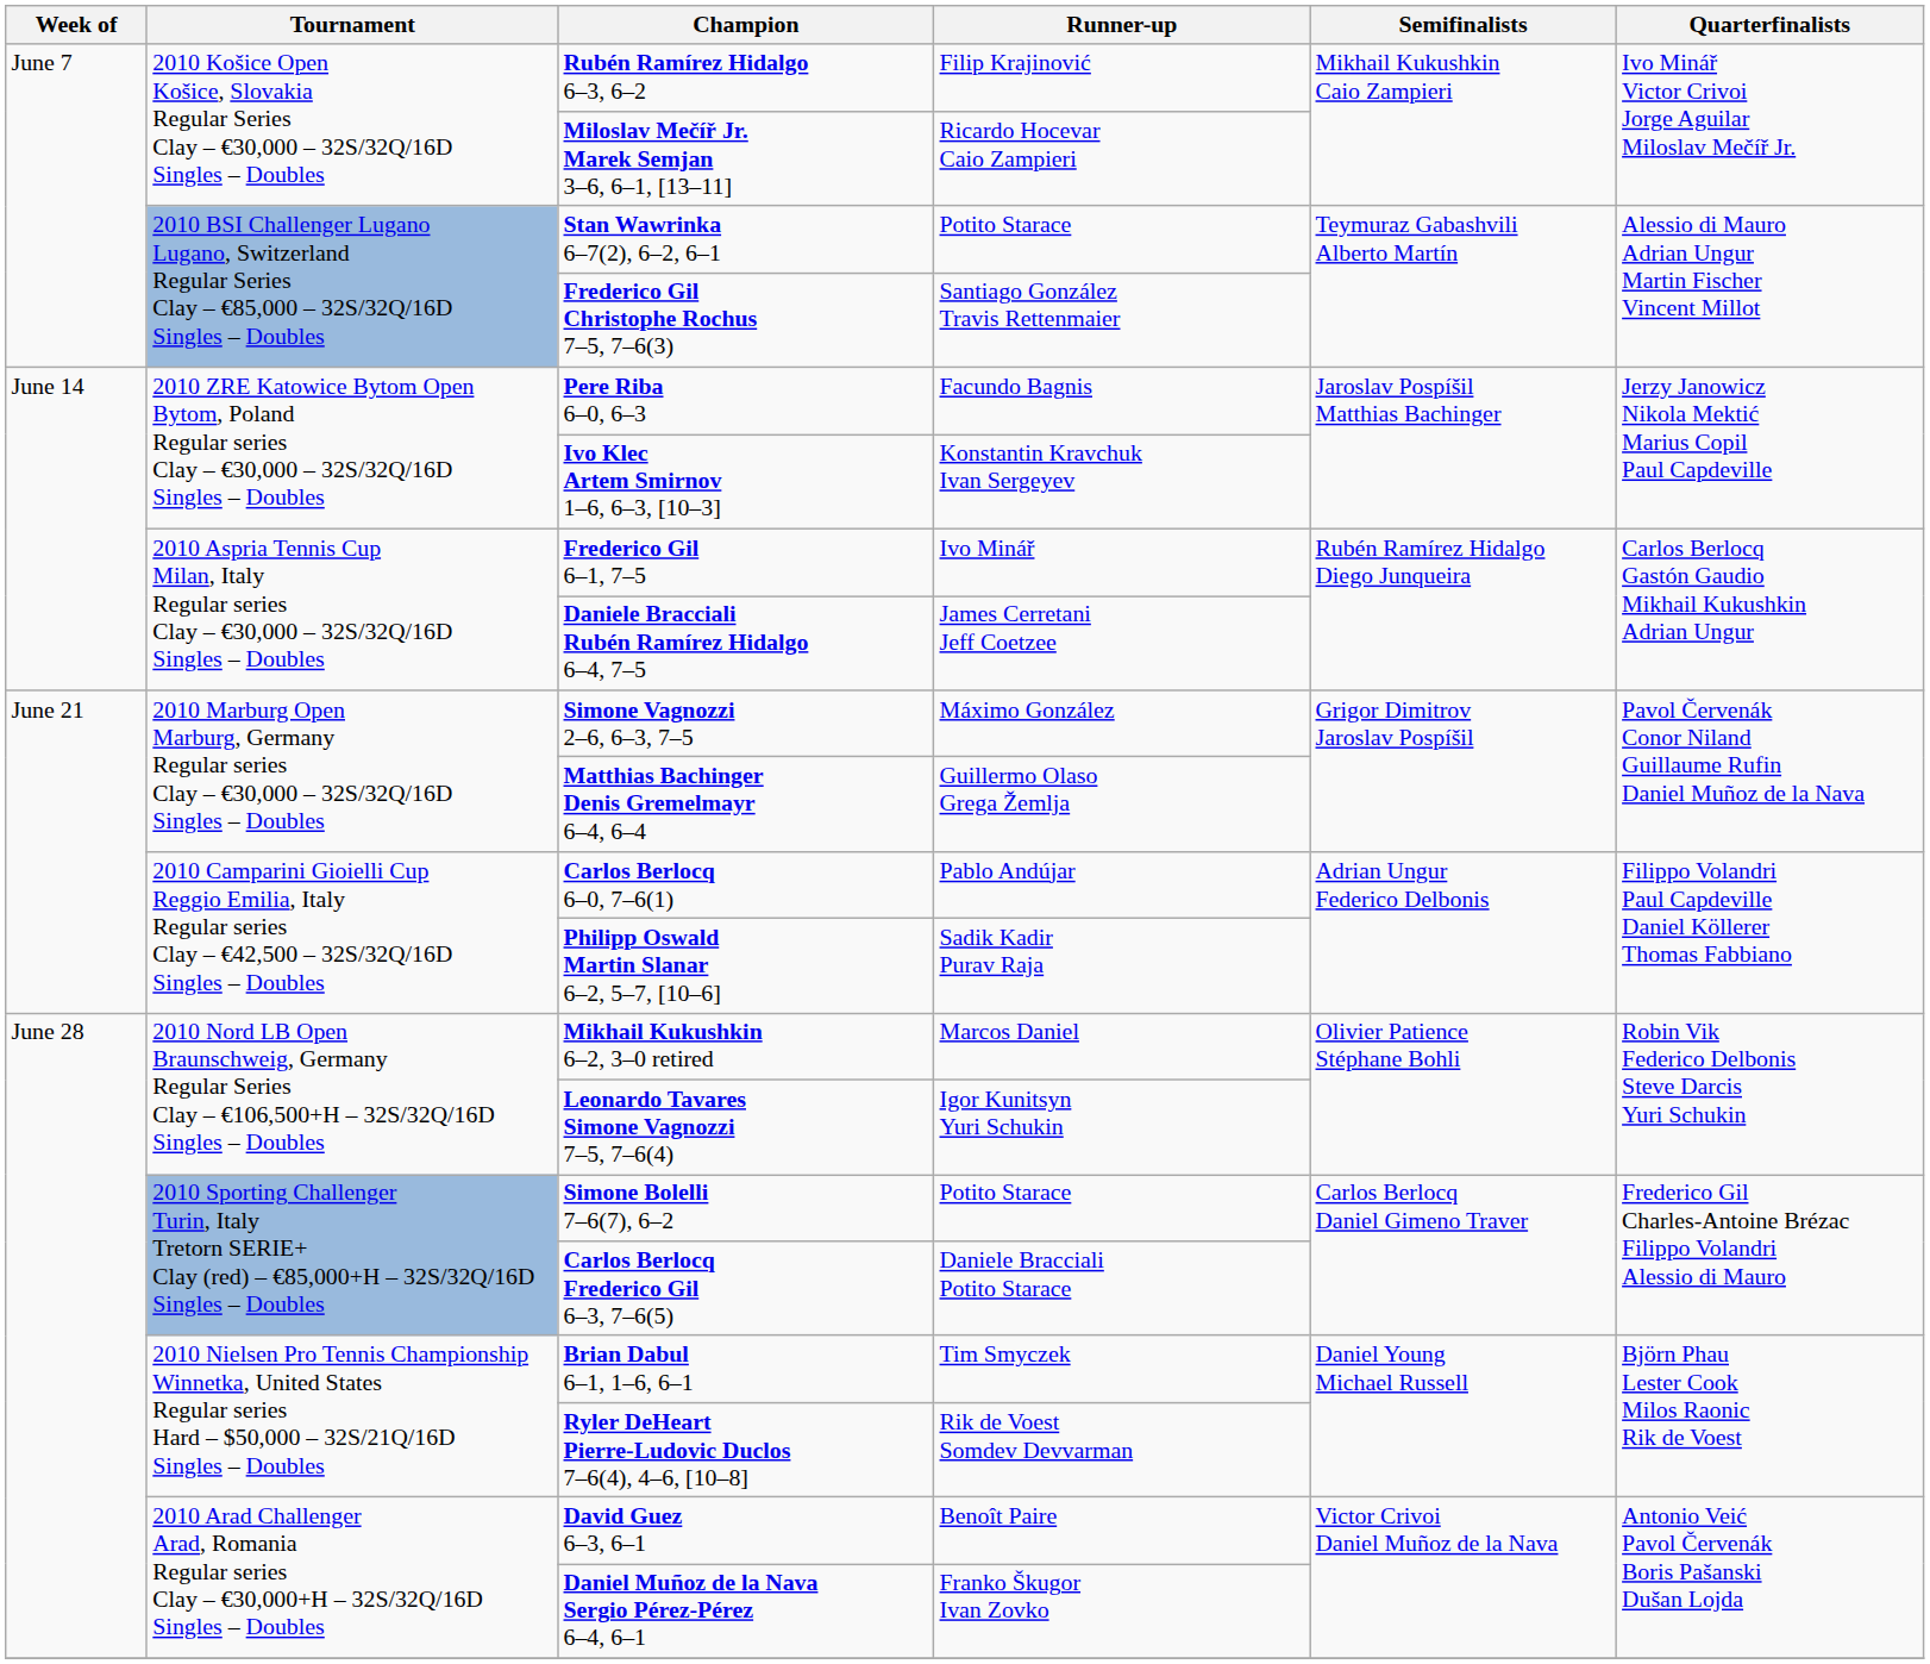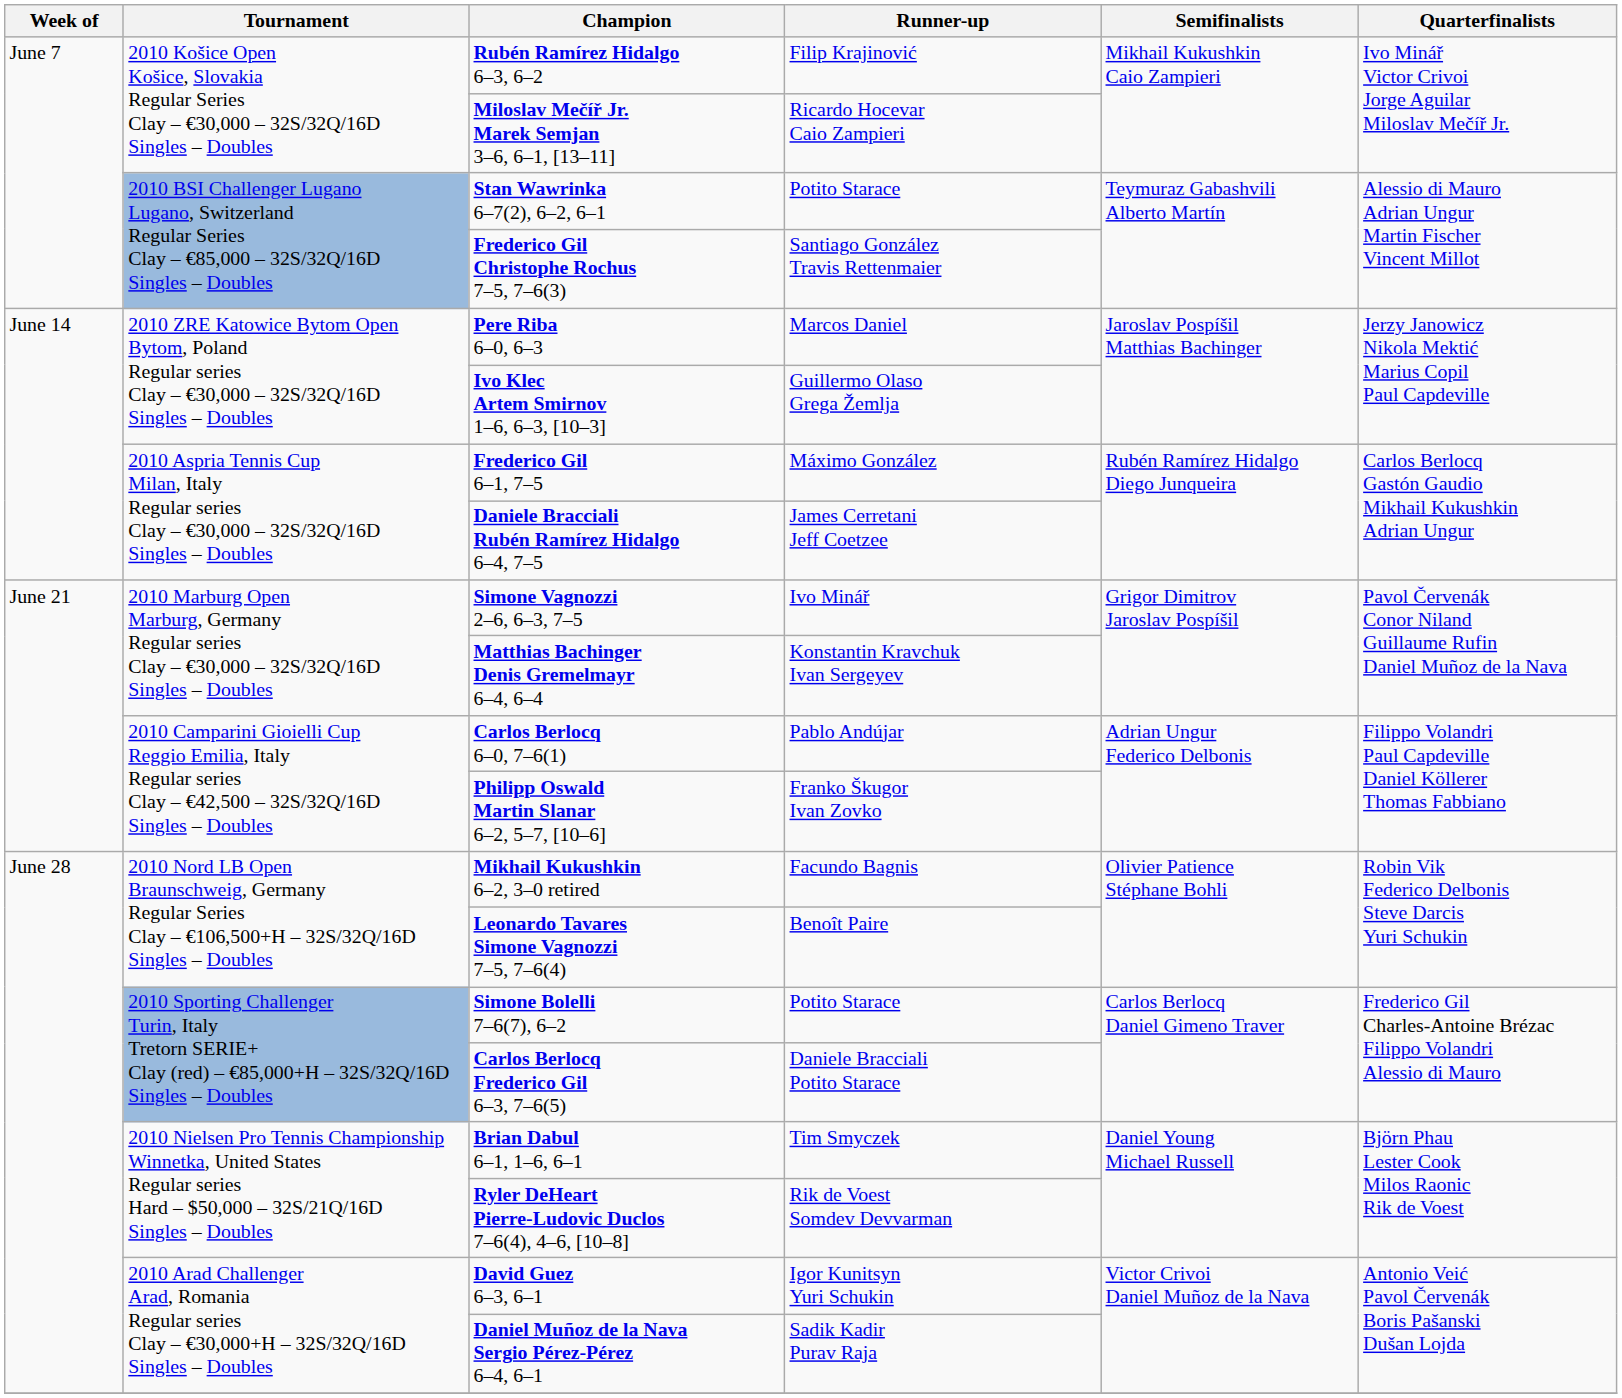 <table class=wikitable style=font-size:85%>
 <tr>
 <th width=75>Week of</th>
 <th width=230>Tournament</th>
 <th width=210>Champion</th>
 <th width=210>Runner-up</th>
 <th width=170>Semifinalists</th>
 <th width=170>Quarterfinalists</th>
 </tr>
 <tr style="vertical-align:top;">
 <td rowspan=4>June 7</td>
 <td rowspan=2><a href='#'>2010 Košice Open</a><br><a href='#'>Košice</a>, <a href='#'>Slovakia</a><br>Regular Series <br>Clay – €30,000 – 32S/32Q/16D<br><a href='#'>Singles</a> – <a href='#'>Doubles</a></td>
 <td> <strong><a href='#'>Rubén Ramírez Hidalgo</a></strong><br>6–3, 6–2</td>
 <td> <a href='#'>Filip Krajinović</a></td>
 <td rowspan=2> <a href='#'>Mikhail Kukushkin</a><br> <a href='#'>Caio Zampieri</a></td>
 <td rowspan=2> <a href='#'>Ivo Minář</a><br> <a href='#'>Victor Crivoi</a><br> <a href='#'>Jorge Aguilar</a><br> <a href='#'>Miloslav Mečíř Jr.</a></td>
 </tr>
 <tr style="vertical-align:top;">
 <td> <strong><a href='#'>Miloslav Mečíř Jr.</a></strong><br> <strong><a href='#'>Marek Semjan</a></strong><br>3–6, 6–1, [13–11]</td>
 <td> <a href='#'>Ricardo Hocevar</a> <br>  <a href='#'>Caio Zampieri</a></td>
 </tr>
 <tr style="vertical-align:top;">
 <td rowspan=2 style="background-color:#99BADD"><a href='#'>2010 BSI Challenger Lugano</a><br> <a href='#'>Lugano</a>, Switzerland<br>Regular Series <br>Clay – €85,000 – 32S/32Q/16D<br><a href='#'>Singles</a> – <a href='#'>Doubles</a></td>
 <td> <strong><a href='#'>Stan Wawrinka</a></strong><br>6–7(2), 6–2, 6–1</td>
 <td> <a href='#'>Potito Starace</a></td>
 <td rowspan=2> <a href='#'>Teymuraz Gabashvili</a><br> <a href='#'>Alberto Martín</a></td>
 <td rowspan=2> <a href='#'>Alessio di Mauro</a><br> <a href='#'>Adrian Ungur</a><br> <a href='#'>Martin Fischer</a><br> <a href='#'>Vincent Millot</a></td>
 </tr>
 <tr style="vertical-align:top;">
 <td> <strong><a href='#'>Frederico Gil</a></strong><br> <strong><a href='#'>Christophe Rochus</a></strong><br>7–5, 7–6(3)</td>
 <td> <a href='#'>Santiago González</a> <br>  <a href='#'>Travis Rettenmaier</a></td>
 </tr>
 <tr style="vertical-align:top;">
 <td rowspan=4>June 14</td>
 <td rowspan=2><a href='#'>2010 ZRE Katowice Bytom Open</a><br> <a href='#'>Bytom</a>, Poland<br>Regular series<br>Clay – €30,000 – 32S/32Q/16D<br><a href='#'>Singles</a> – <a href='#'>Doubles</a></td>
 <td> <strong><a href='#'>Pere Riba</a></strong><br>6–0, 6–3</td>
-<td> <a href='#'>Facundo Bagnis</a></td>
+<td> <a href='#'>Marcos Daniel</a></td>
 <td rowspan=2> <a href='#'>Jaroslav Pospíšil</a><br> <a href='#'>Matthias Bachinger</a></td>
 <td rowspan=2> <a href='#'>Jerzy Janowicz</a><br> <a href='#'>Nikola Mektić</a><br> <a href='#'>Marius Copil</a><br> <a href='#'>Paul Capdeville</a></td>
 </tr>
 <tr style="vertical-align:top;">
 <td> <strong><a href='#'>Ivo Klec</a></strong><br> <strong><a href='#'>Artem Smirnov</a></strong><br>1–6, 6–3, [10–3]</td>
-<td> <a href='#'>Konstantin Kravchuk</a><br> <a href='#'>Ivan Sergeyev</a></td>
+<td> <a href='#'>Guillermo Olaso</a> <br>  <a href='#'>Grega Žemlja</a></td>
 </tr>
 <tr style="vertical-align:top;">
 <td rowspan=2><a href='#'>2010 Aspria Tennis Cup</a><br> <a href='#'>Milan</a>, Italy<br>Regular series<br>Clay – €30,000 – 32S/32Q/16D<br><a href='#'>Singles</a> – <a href='#'>Doubles</a></td>
 <td> <strong><a href='#'>Frederico Gil</a></strong><br>6–1, 7–5</td>
-<td> <a href='#'>Ivo Minář</a></td>
+<td> <a href='#'>Máximo González</a></td>
 <td rowspan=2> <a href='#'>Rubén Ramírez Hidalgo</a><br> <a href='#'>Diego Junqueira</a></td>
 <td rowspan=2> <a href='#'>Carlos Berlocq</a><br> <a href='#'>Gastón Gaudio</a><br> <a href='#'>Mikhail Kukushkin</a><br> <a href='#'>Adrian Ungur</a></td>
 </tr>
 <tr style="vertical-align:top;">
 <td> <strong><a href='#'>Daniele Bracciali</a></strong><br> <strong><a href='#'>Rubén Ramírez Hidalgo</a></strong><br>6–4, 7–5</td>
 <td> <a href='#'>James Cerretani</a> <br> <a href='#'>Jeff Coetzee</a></td>
 </tr>
 <tr style="vertical-align:top;">
 <td rowspan=4>June 21</td>
 <td rowspan=2><a href='#'>2010 Marburg Open</a><br> <a href='#'>Marburg</a>, Germany<br>Regular series<br>Clay – €30,000 – 32S/32Q/16D<br><a href='#'>Singles</a> – <a href='#'>Doubles</a></td>
 <td> <strong><a href='#'>Simone Vagnozzi</a></strong><br>2–6, 6–3, 7–5</td>
-<td> <a href='#'>Máximo González</a></td>
+<td> <a href='#'>Ivo Minář</a></td>
 <td rowspan=2> <a href='#'>Grigor Dimitrov</a><br> <a href='#'>Jaroslav Pospíšil</a></td>
 <td rowspan=2> <a href='#'>Pavol Červenák</a><br> <a href='#'>Conor Niland</a><br> <a href='#'>Guillaume Rufin</a><br> <a href='#'>Daniel Muñoz de la Nava</a></td>
 </tr>
 <tr style="vertical-align:top;">
 <td> <strong><a href='#'>Matthias Bachinger</a></strong> <br>  <strong><a href='#'>Denis Gremelmayr</a></strong><br>6–4, 6–4</td>
-<td> <a href='#'>Guillermo Olaso</a> <br>  <a href='#'>Grega Žemlja</a></td>
+<td> <a href='#'>Konstantin Kravchuk</a><br> <a href='#'>Ivan Sergeyev</a></td>
 </tr>
 <tr style="vertical-align:top;">
 <td rowspan=2><a href='#'>2010 Camparini Gioielli Cup</a><br> <a href='#'>Reggio Emilia</a>, Italy<br>Regular series<br>Clay – €42,500 – 32S/32Q/16D<br><a href='#'>Singles</a> – <a href='#'>Doubles</a></td>
 <td> <strong><a href='#'>Carlos Berlocq</a></strong><br>6–0, 7–6(1)</td>
 <td> <a href='#'>Pablo Andújar</a></td>
 <td rowspan=2> <a href='#'>Adrian Ungur</a><br> <a href='#'>Federico Delbonis</a></td>
 <td rowspan=2> <a href='#'>Filippo Volandri</a><br> <a href='#'>Paul Capdeville</a><br> <a href='#'>Daniel Köllerer</a><br> <a href='#'>Thomas Fabbiano</a></td>
 </tr>
 <tr style="vertical-align:top;">
 <td> <strong><a href='#'>Philipp Oswald</a></strong><br> <strong><a href='#'>Martin Slanar</a></strong><br>6–2, 5–7, [10–6]</td>
-<td> <a href='#'>Sadik Kadir</a><br> <a href='#'>Purav Raja</a></td>
+<td> <a href='#'>Franko Škugor</a> <br>  <a href='#'>Ivan Zovko</a></td>
 </tr>
 <tr style="vertical-align:top;">
 <td rowspan=8>June 28</td>
 <td rowspan=2><a href='#'>2010 Nord LB Open</a><br> <a href='#'>Braunschweig</a>, Germany<br>Regular Series<br>Clay – €106,500+H – 32S/32Q/16D<br><a href='#'>Singles</a> – <a href='#'>Doubles</a></td>
 <td> <strong><a href='#'>Mikhail Kukushkin</a></strong><br>6–2, 3–0 retired</td>
-<td> <a href='#'>Marcos Daniel</a></td>
+<td> <a href='#'>Facundo Bagnis</a></td>
 <td rowspan=2> <a href='#'>Olivier Patience</a><br> <a href='#'>Stéphane Bohli</a></td>
 <td rowspan=2> <a href='#'>Robin Vik</a><br> <a href='#'>Federico Delbonis</a><br> <a href='#'>Steve Darcis</a><br> <a href='#'>Yuri Schukin</a></td>
 </tr>
 <tr style="vertical-align:top;">
 <td> <strong><a href='#'>Leonardo Tavares</a></strong><br> <strong><a href='#'>Simone Vagnozzi</a></strong><br>7–5, 7–6(4)</td>
-<td> <a href='#'>Igor Kunitsyn</a><br> <a href='#'>Yuri Schukin</a></td>
+<td> <a href='#'>Benoît Paire</a></td>
 </tr>
 <tr style="vertical-align:top;">
 <td rowspan=2 style="background-color:#99BADD"><a href='#'>2010 Sporting Challenger</a><br> <a href='#'>Turin</a>, Italy<br>Tretorn SERIE+<br>Clay (red) – €85,000+H – 32S/32Q/16D<br><a href='#'>Singles</a> – <a href='#'>Doubles</a></td>
 <td> <strong><a href='#'>Simone Bolelli</a></strong><br>7–6(7), 6–2</td>
 <td> <a href='#'>Potito Starace</a></td>
 <td rowspan=2> <a href='#'>Carlos Berlocq</a><br> <a href='#'>Daniel Gimeno Traver</a></td>
 <td rowspan=2> <a href='#'>Frederico Gil</a><br> Charles-Antoine Brézac<br> <a href='#'>Filippo Volandri</a><br> <a href='#'>Alessio di Mauro</a></td>
 </tr>
 <tr style="vertical-align:top;">
 <td> <strong><a href='#'>Carlos Berlocq</a></strong><br> <strong><a href='#'>Frederico Gil</a></strong><br>6–3, 7–6(5)</td>
 <td> <a href='#'>Daniele Bracciali</a><br> <a href='#'>Potito Starace</a></td>
 </tr>
 <tr style="vertical-align:top;">
 <td rowspan=2><a href='#'>2010 Nielsen Pro Tennis Championship</a><br> <a href='#'>Winnetka</a>, United States<br>Regular series<br>Hard – $50,000 – 32S/21Q/16D<br><a href='#'>Singles</a> – <a href='#'>Doubles</a></td>
 <td> <strong><a href='#'>Brian Dabul</a></strong><br>6–1, 1–6, 6–1</td>
 <td> <a href='#'>Tim Smyczek</a></td>
 <td rowspan=2> <a href='#'>Daniel Young</a><br> <a href='#'>Michael Russell</a></td>
 <td rowspan=2> <a href='#'>Björn Phau</a><br> <a href='#'>Lester Cook</a><br> <a href='#'>Milos Raonic</a><br> <a href='#'>Rik de Voest</a></td>
 </tr>
 <tr style="vertical-align:top;">
 <td> <strong><a href='#'>Ryler DeHeart</a></strong><br> <strong><a href='#'>Pierre-Ludovic Duclos</a></strong><br>7–6(4), 4–6, [10–8]</td>
 <td> <a href='#'>Rik de Voest</a><br> <a href='#'>Somdev Devvarman</a></td>
 </tr>
 <tr style="vertical-align:top;">
 <td rowspan=2><a href='#'>2010 Arad Challenger</a><br> <a href='#'>Arad</a>, Romania<br>Regular series<br>Clay – €30,000+H – 32S/32Q/16D<br><a href='#'>Singles</a> – <a href='#'>Doubles</a></td>
 <td> <strong><a href='#'>David Guez</a></strong><br>6–3, 6–1</td>
-<td> <a href='#'>Benoît Paire</a></td>
+<td> <a href='#'>Igor Kunitsyn</a><br> <a href='#'>Yuri Schukin</a></td>
 <td rowspan=2> <a href='#'>Victor Crivoi</a><br> <a href='#'>Daniel Muñoz de la Nava</a></td>
 <td rowspan=2> <a href='#'>Antonio Veić</a><br> <a href='#'>Pavol Červenák</a><br> <a href='#'>Boris Pašanski</a><br> <a href='#'>Dušan Lojda</a></td>
 </tr>
 <tr style="vertical-align:top;">
 <td> <strong><a href='#'>Daniel Muñoz de la Nava</a></strong> <br>  <strong><a href='#'>Sergio Pérez-Pérez</a></strong><br>6–4, 6–1</td>
-<td> <a href='#'>Franko Škugor</a> <br>  <a href='#'>Ivan Zovko</a></td>
+<td> <a href='#'>Sadik Kadir</a><br> <a href='#'>Purav Raja</a></td>
 </tr>
 <tr style="vertical-align:top;">
 </tr>
 </table>
